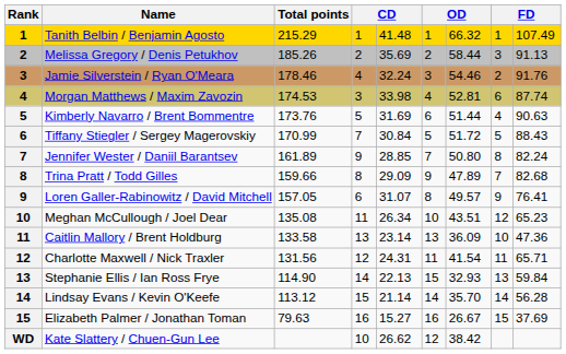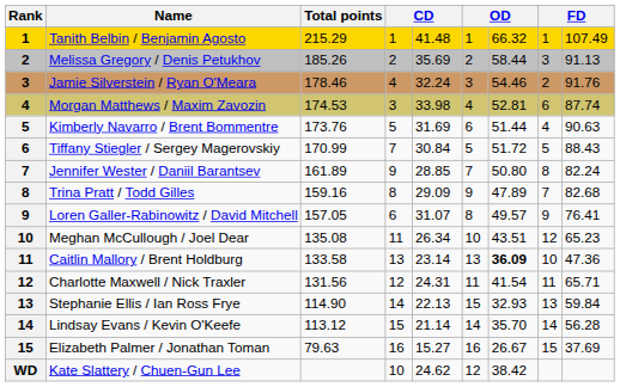 <table class="wikitable sortable">
 <tr>
 <th>Rank</th>
 <th>Name</th>
 <th>Total points</th>
 <th colspan="2" width="80px"><a href='#'>CD</a></th>
 <th colspan="2" width="80px"><a href='#'>OD</a></th>
 <th colspan="2" width="80px"><a href='#'>FD</a></th>
 </tr>
 <tr bgcolor="gold">
 <td align="center"><strong>1</strong></td>
 <td><a href='#'>Tanith Belbin</a> / <a href='#'>Benjamin Agosto</a></td>
 <td>215.29</td>
 <td>1</td>
 <td>41.48</td>
 <td>1</td>
 <td>66.32</td>
 <td>1</td>
 <td>107.49</td>
 </tr>
 <tr bgcolor="silver">
 <td align="center"><strong>2</strong></td>
 <td><a href='#'>Melissa Gregory</a> / <a href='#'>Denis Petukhov</a></td>
 <td>185.26</td>
 <td>2</td>
 <td>35.69</td>
 <td>2</td>
 <td>58.44</td>
 <td>3</td>
 <td>91.13</td>
 </tr>
 <tr bgcolor="cc9966">
 <td align="center"><strong>3</strong></td>
 <td><a href='#'>Jamie Silverstein</a> / <a href='#'>Ryan O'Meara</a></td>
 <td>178.46</td>
 <td>4</td>
 <td>32.24</td>
 <td>3</td>
 <td>54.46</td>
 <td>2</td>
 <td>91.76</td>
 </tr>
 <tr bgcolor="#d1c571">
 <td align="center"><strong>4</strong></td>
 <td><a href='#'>Morgan Matthews</a> / <a href='#'>Maxim Zavozin</a></td>
 <td>174.53</td>
 <td>3</td>
 <td>33.98</td>
 <td>4</td>
 <td>52.81</td>
 <td>6</td>
 <td>87.74</td>
 </tr>
 <tr>
 <th>5</th>
 <td><a href='#'>Kimberly Navarro</a> / <a href='#'>Brent Bommentre</a></td>
 <td>173.76</td>
 <td>5</td>
 <td>31.69</td>
 <td>6</td>
 <td>51.44</td>
 <td>4</td>
 <td>90.63</td>
 </tr>
 <tr>
 <th>6</th>
 <td><a href='#'>Tiffany Stiegler</a> / Sergey Magerovskiy</td>
 <td>170.99</td>
 <td>7</td>
 <td>30.84</td>
 <td>5</td>
 <td>51.72</td>
 <td>5</td>
 <td>88.43</td>
 </tr>
 <tr>
 <th>7</th>
 <td><a href='#'>Jennifer Wester</a> / <a href='#'>Daniil Barantsev</a></td>
 <td>161.89</td>
 <td>9</td>
 <td>28.85</td>
 <td>7</td>
 <td>50.80</td>
 <td>8</td>
 <td>82.24</td>
 </tr>
 <tr>
 <th>8</th>
 <td><a href='#'>Trina Pratt</a> / <a href='#'>Todd Gilles</a></td>
-<td>159.66</td>
+<td>159.16</td>
 <td>8</td>
 <td>29.09</td>
 <td>9</td>
 <td>47.89</td>
 <td>7</td>
 <td>82.68</td>
 </tr>
 <tr>
 <th>9</th>
 <td><a href='#'>Loren Galler-Rabinowitz</a> / <a href='#'>David Mitchell</a></td>
 <td>157.05</td>
 <td>6</td>
 <td>31.07</td>
 <td>8</td>
 <td>49.57</td>
 <td>9</td>
 <td>76.41</td>
 </tr>
 <tr>
 <th>10</th>
 <td>Meghan McCullough / Joel Dear</td>
 <td>135.08</td>
 <td>11</td>
 <td>26.34</td>
 <td>10</td>
 <td>43.51</td>
 <td>12</td>
 <td>65.23</td>
 </tr>
 <tr>
 <th>11</th>
 <td><a href='#'>Caitlin Mallory</a> / Brent Holdburg</td>
 <td>133.58</td>
 <td>13</td>
 <td>23.14</td>
 <td>13</td>
-<td>36.09</td>
+<td><strong>36.09</strong></td>
 <td>10</td>
 <td>47.36</td>
 </tr>
 <tr>
 <th>12</th>
 <td>Charlotte Maxwell / Nick Traxler</td>
 <td>131.56</td>
 <td>12</td>
 <td>24.31</td>
 <td>11</td>
 <td>41.54</td>
 <td>11</td>
 <td>65.71</td>
 </tr>
 <tr>
 <th>13</th>
 <td>Stephanie Ellis / Ian Ross Frye</td>
 <td>114.90</td>
 <td>14</td>
 <td>22.13</td>
 <td>15</td>
 <td>32.93</td>
 <td>13</td>
 <td>59.84</td>
 </tr>
 <tr>
 <th>14</th>
 <td>Lindsay Evans / Kevin O'Keefe</td>
 <td>113.12</td>
 <td>15</td>
 <td>21.14</td>
 <td>14</td>
 <td>35.70</td>
 <td>14</td>
 <td>56.28</td>
 </tr>
 <tr>
 <th>15</th>
 <td>Elizabeth Palmer / Jonathan Toman</td>
 <td>79.63</td>
 <td>16</td>
 <td>15.27</td>
 <td>16</td>
 <td>26.67</td>
 <td>15</td>
 <td>37.69</td>
 </tr>
 <tr>
 <th>WD</th>
 <td><a href='#'>Kate Slattery</a> / <a href='#'>Chuen-Gun Lee</a></td>
 <td></td>
 <td>10</td>
-<td>26.62</td>
+<td>24.62</td>
 <td>12</td>
 <td>38.42</td>
 <td></td>
 <td></td>
 </tr>
 </table>
